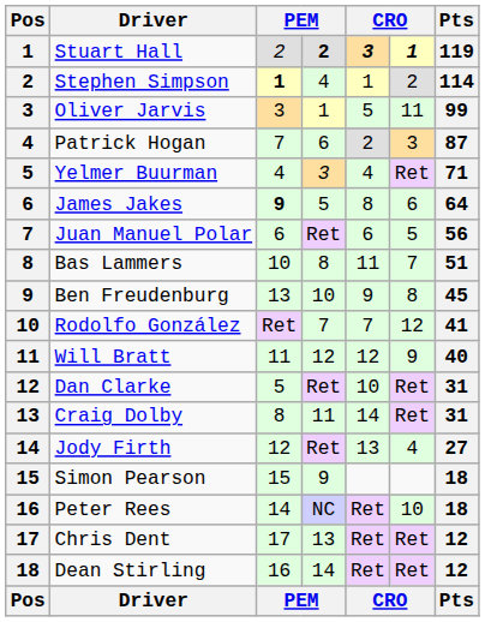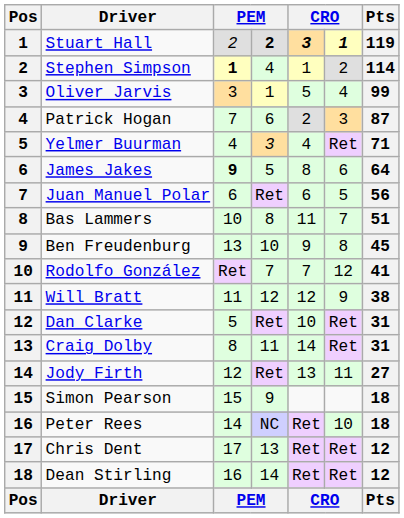 <table class="wikitable" style="font-size: 85%; text-align: center;">
 <tr valign="top">
 <th rowspan=1 valign="middle">Pos</th>
 <th rowspan=1 valign="middle">Driver</th>
 <th colspan="2"><a href='#'>PEM</a></th>
 <th colspan="2"><a href='#'>CRO</a></th>
 <th rowspan=1 valign="middle">Pts</th>
 </tr>
 <tr>
 <th>1</th>
 <td align=left> <a href='#'>Stuart Hall</a></td>
 <td style="background:#DFDFDF;"><em>2</em></td>
 <td style="background:#DFDFDF;"><strong>2</strong></td>
 <td style="background:#FFDF9F;"><strong><em>3</em></strong></td>
 <td style="background:#FFFFBF;"><strong><em>1</em></strong></td>
 <th>119</th>
 </tr>
 <tr>
 <th>2</th>
 <td align=left> <a href='#'>Stephen Simpson</a></td>
 <td style="background:#FFFFBF;"><strong>1</strong></td>
 <td style="background:#DFFFDF;">4</td>
 <td style="background:#FFFFBF;">1</td>
 <td style="background:#DFDFDF;">2</td>
 <th>114</th>
 </tr>
 <tr>
 <th>3</th>
 <td align=left> <a href='#'>Oliver Jarvis</a></td>
 <td style="background:#FFDF9F;">3</td>
 <td style="background:#FFFFBF;">1</td>
 <td style="background:#DFFFDF;">5</td>
-<td style="background:#DFFFDF;">11</td>
+<td style="background:#DFFFDF;">4</td>
 <th>99</th>
 </tr>
 <tr>
 <th>4</th>
 <td align=left> Patrick Hogan</td>
 <td style="background:#DFFFDF;">7</td>
 <td style="background:#DFFFDF;">6</td>
 <td style="background:#DFDFDF;">2</td>
 <td style="background:#FFDF9F;">3</td>
 <th>87</th>
 </tr>
 <tr>
 <th>5</th>
 <td align=left> <a href='#'>Yelmer Buurman</a></td>
 <td style="background:#DFFFDF;">4</td>
 <td style="background:#FFDF9F;"><em>3</em></td>
 <td style="background:#DFFFDF;">4</td>
 <td style="background:#EFCFFF;">Ret</td>
 <th>71</th>
 </tr>
 <tr>
 <th>6</th>
 <td align=left> <a href='#'>James Jakes</a></td>
 <td style="background:#DFFFDF;"><strong>9</strong></td>
 <td style="background:#DFFFDF;">5</td>
 <td style="background:#DFFFDF;">8</td>
 <td style="background:#DFFFDF;">6</td>
 <th>64</th>
 </tr>
 <tr>
 <th>7</th>
 <td align=left> <a href='#'>Juan Manuel Polar</a></td>
 <td style="background:#DFFFDF;">6</td>
 <td style="background:#EFCFFF;">Ret</td>
 <td style="background:#DFFFDF;">6</td>
 <td style="background:#DFFFDF;">5</td>
 <th>56</th>
 </tr>
 <tr>
 <th>8</th>
 <td align=left> Bas Lammers</td>
 <td style="background:#DFFFDF;">10</td>
 <td style="background:#DFFFDF;">8</td>
 <td style="background:#DFFFDF;">11</td>
 <td style="background:#DFFFDF;">7</td>
 <th>51</th>
 </tr>
 <tr>
 <th>9</th>
 <td align=left> Ben Freudenburg</td>
 <td style="background:#DFFFDF;">13</td>
 <td style="background:#DFFFDF;">10</td>
 <td style="background:#DFFFDF;">9</td>
 <td style="background:#DFFFDF;">8</td>
 <th>45</th>
 </tr>
 <tr>
 <th>10</th>
 <td align=left> <a href='#'>Rodolfo González</a></td>
 <td style="background:#EFCFFF;">Ret</td>
 <td style="background:#DFFFDF;">7</td>
 <td style="background:#DFFFDF;">7</td>
 <td style="background:#DFFFDF;">12</td>
 <th>41</th>
 </tr>
 <tr>
 <th>11</th>
 <td align=left> <a href='#'>Will Bratt</a></td>
 <td style="background:#DFFFDF;">11</td>
 <td style="background:#DFFFDF;">12</td>
 <td style="background:#DFFFDF;">12</td>
 <td style="background:#DFFFDF;">9</td>
-<th>40</th>
+<th>38</th>
 </tr>
 <tr>
 <th>12</th>
 <td align=left> <a href='#'>Dan Clarke</a></td>
 <td style="background:#DFFFDF;">5</td>
 <td style="background:#EFCFFF;">Ret</td>
 <td style="background:#DFFFDF;">10</td>
 <td style="background:#EFCFFF;">Ret</td>
 <th>31</th>
 </tr>
 <tr>
 <th>13</th>
 <td align=left> <a href='#'>Craig Dolby</a></td>
 <td style="background:#DFFFDF;">8</td>
 <td style="background:#DFFFDF;">11</td>
 <td style="background:#DFFFDF;">14</td>
 <td style="background:#EFCFFF;">Ret</td>
 <th>31</th>
 </tr>
 <tr>
 <th>14</th>
 <td align=left> <a href='#'>Jody Firth</a></td>
 <td style="background:#DFFFDF;">12</td>
 <td style="background:#EFCFFF;">Ret</td>
 <td style="background:#DFFFDF;">13</td>
-<td style="background:#DFFFDF;">4</td>
+<td style="background:#DFFFDF;">11</td>
 <th>27</th>
 </tr>
 <tr>
 <th>15</th>
 <td align=left> Simon Pearson</td>
 <td style="background:#DFFFDF;">15</td>
 <td style="background:#DFFFDF;">9</td>
 <td></td>
 <td></td>
 <th>18</th>
 </tr>
 <tr>
 <th>16</th>
 <td align=left> Peter Rees</td>
 <td style="background:#DFFFDF;">14</td>
 <td style="background:#CFCFFF;">NC</td>
 <td style="background:#EFCFFF;">Ret</td>
 <td style="background:#DFFFDF;">10</td>
 <th>18</th>
 </tr>
 <tr>
 <th>17</th>
 <td align=left> Chris Dent</td>
 <td style="background:#DFFFDF;">17</td>
 <td style="background:#DFFFDF;">13</td>
 <td style="background:#EFCFFF;">Ret</td>
 <td style="background:#EFCFFF;">Ret</td>
 <th>12</th>
 </tr>
 <tr>
 <th>18</th>
 <td align=left> Dean Stirling</td>
 <td style="background:#DFFFDF;">16</td>
 <td style="background:#DFFFDF;">14</td>
 <td style="background:#EFCFFF;">Ret</td>
 <td style="background:#EFCFFF;">Ret</td>
 <th>12</th>
 </tr>
 <tr>
 <th rowspan=2 valign="middle">Pos</th>
 <th rowspan=2 valign="middle">Driver</th>
 <th colspan="2"><a href='#'>PEM</a></th>
 <th colspan="2"><a href='#'>CRO</a></th>
 <th rowspan=2 valign="middle">Pts</th>
 </tr>
 </table>
